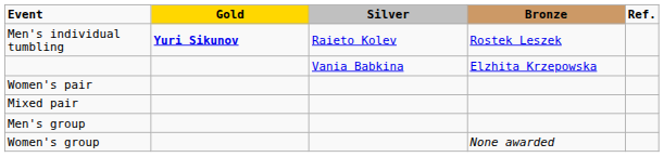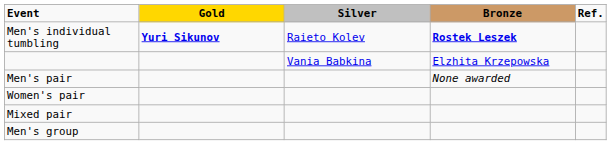 <table class="wikitable">
 <tr>
 <td style="width:12em;"><strong>Event</strong></td>
 <td style="text-align:center; background:gold; width:13em;"><strong>Gold</strong></td>
 <td style="text-align:center; background:silver; width:13em;"><strong>Silver</strong></td>
 <td style="text-align:center; background:#c96; width:13em;"><strong>Bronze</strong></td>
 <td style="width:1em;"><strong>Ref.</strong></td>
 </tr>
 <tr>
 <td>Men's individual tumbling</td>
 <td><strong> <a href='#'>Yuri Sikunov</a></strong></td>
 <td> <a href='#'>Raieto Kolev</a></td>
-<td> <a href='#'>Rostek Leszek</a></td>
+<td><strong> <a href='#'>Rostek Leszek</a></strong></td>
 <td></td>
 </tr>
 <tr>
 <td></td>
 <td></td>
 <td> <a href='#'>Vania Babkina</a></td>
 <td> <a href='#'>Elzhita Krzepowska</a></td>
+<td></td>
+</tr>
+<tr>
+<td>Men's pair</td>
+<td></td>
+<td></td>
+<td><em>None awarded</em></td>
 <td></td>
 </tr>
 <tr>
 <td>Women's pair</td>
 <td></td>
 <td></td>
 <td></td>
 <td></td>
 </tr>
 <tr>
 <td>Mixed pair</td>
 <td></td>
 <td></td>
 <td></td>
 <td></td>
 </tr>
 <tr>
 <td>Men's group</td>
 <td></td>
 <td></td>
 <td></td>
 <td></td>
 </tr>
-<tr>
-<td>Women's group</td>
-<td></td>
-<td></td>
-<td><em>None awarded</em></td>
-<td></td>
-</tr>
 </table>
